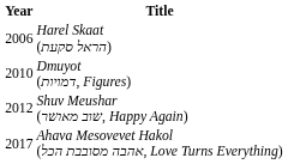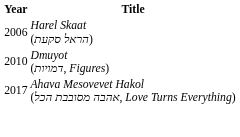 <table class="wiki table">
 <tr>
 <th>Year</th>
 <th>Title</th>
 </tr>
 <tr>
 <td>2006</td>
 <td><em>Harel Skaat</em><br>(<em>הראל סקעת</em>)</td>
 </tr>
 <tr>
 <td>2010</td>
 <td><em>Dmuyot</em><br>(<em>דמויות</em>, <em>Figures</em>)</td>
 </tr>
 <tr>
-<td>2012</td>
-<td><em>Shuv Meushar</em><br>(<em>שוב מאושר</em>, <em>Happy Again</em>)</td>
-</tr>
-<tr>
 <td>2017</td>
 <td><em>Ahava Mesovevet Hakol</em><br>(<em>אהבה מסובבת הכל</em>, <em>Love Turns Everything</em>)</td>
 </tr>
 <tr>
 </tr>
 </table>
